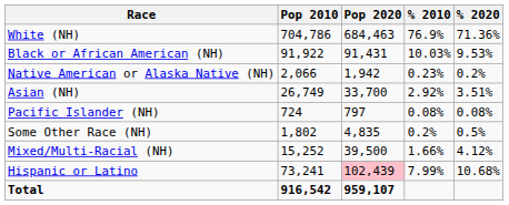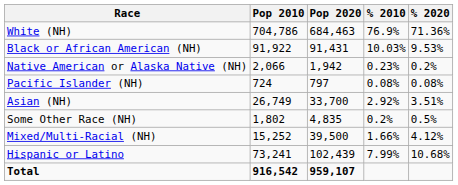 <table class="wikitable">
 <tr>
 <th>Race</th>
 <th>Pop 2010</th>
 <th>Pop 2020</th>
 <th>% 2010</th>
 <th>% 2020</th>
 </tr>
 <tr>
 <td><a href='#'>White</a> (NH)</td>
 <td>704,786</td>
 <td>684,463</td>
 <td>76.9%</td>
 <td>71.36%</td>
 </tr>
 <tr>
 <td><a href='#'>Black or African American</a> (NH)</td>
 <td>91,922</td>
 <td>91,431</td>
 <td>10.03%</td>
 <td>9.53%</td>
 </tr>
 <tr>
 <td><a href='#'>Native American</a> or <a href='#'>Alaska Native</a> (NH)</td>
 <td>2,066</td>
 <td>1,942</td>
 <td>0.23%</td>
 <td>0.2%</td>
 </tr>
 <tr>
+<td><a href='#'>Pacific Islander</a> (NH)</td>
+<td>724</td>
+<td>797</td>
+<td>0.08%</td>
+<td>0.08%</td>
+</tr>
+<tr>
 <td><a href='#'>Asian</a> (NH)</td>
 <td>26,749</td>
 <td>33,700</td>
 <td>2.92%</td>
 <td>3.51%</td>
-</tr>
-<tr>
-<td><a href='#'>Pacific Islander</a> (NH)</td>
-<td>724</td>
-<td>797</td>
-<td>0.08%</td>
-<td>0.08%</td>
 </tr>
 <tr>
 <td>Some Other Race (NH)</td>
 <td>1,802</td>
 <td>4,835</td>
 <td>0.2%</td>
 <td>0.5%</td>
 </tr>
 <tr>
 <td><a href='#'>Mixed/Multi-Racial</a> (NH)</td>
 <td>15,252</td>
 <td>39,500</td>
 <td>1.66%</td>
 <td>4.12%</td>
 </tr>
 <tr>
 <td><a href='#'>Hispanic or Latino</a></td>
 <td>73,241</td>
-<td style="background: pink;">102,439</td>
+<td>102,439</td>
 <td>7.99%</td>
 <td>10.68%</td>
 </tr>
 <tr>
 <td><strong>Total</strong></td>
 <td><strong>916,542</strong></td>
 <td><strong>959,107</strong></td>
 <td></td>
 <td></td>
 </tr>
 </table>
